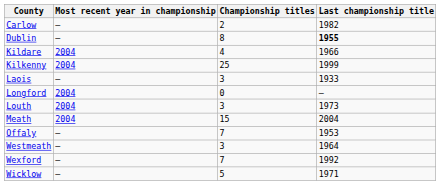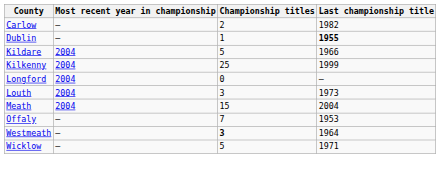 <table class="wikitable plainrowheaders sortable">
 <tr>
 <th>County</th>
 <th>Most recent year in championship</th>
 <th>Championship titles</th>
 <th>Last championship title</th>
 </tr>
 <tr>
 <td> <a href='#'>Carlow</a></td>
 <td>—</td>
 <td>2</td>
 <td>1982</td>
 </tr>
 <tr>
 <td> <a href='#'>Dublin</a></td>
 <td>—</td>
-<td>8</td>
+<td>1</td>
 <td><strong>1955</strong></td>
 </tr>
 <tr>
 <td> <a href='#'>Kildare</a></td>
 <td><a href='#'>2004</a></td>
-<td>4</td>
+<td>5</td>
 <td>1966</td>
 </tr>
 <tr>
 <td> <a href='#'>Kilkenny</a></td>
 <td><a href='#'>2004</a></td>
 <td>25</td>
 <td>1999</td>
-</tr>
-<tr>
-<td> <a href='#'>Laois</a></td>
-<td>—</td>
-<td>3</td>
-<td>1933</td>
 </tr>
 <tr>
 <td> <a href='#'>Longford</a></td>
 <td><a href='#'>2004</a></td>
 <td>0</td>
 <td>—</td>
 </tr>
 <tr>
 <td> <a href='#'>Louth</a></td>
 <td><a href='#'>2004</a></td>
 <td>3</td>
 <td>1973</td>
 </tr>
 <tr>
 <td> <a href='#'>Meath</a></td>
 <td><a href='#'>2004</a></td>
 <td>15</td>
 <td>2004</td>
 </tr>
 <tr>
 <td> <a href='#'>Offaly</a></td>
 <td>—</td>
 <td>7</td>
 <td>1953</td>
 </tr>
 <tr>
 <td> <a href='#'>Westmeath</a></td>
 <td>—</td>
-<td>3</td>
+<td><strong>3</strong></td>
 <td>1964</td>
-</tr>
-<tr>
-<td> <a href='#'>Wexford</a></td>
-<td>—</td>
-<td>7</td>
-<td>1992</td>
 </tr>
 <tr>
 <td> <a href='#'>Wicklow</a></td>
 <td>—</td>
 <td>5</td>
 <td>1971</td>
 </tr>
 </table>
